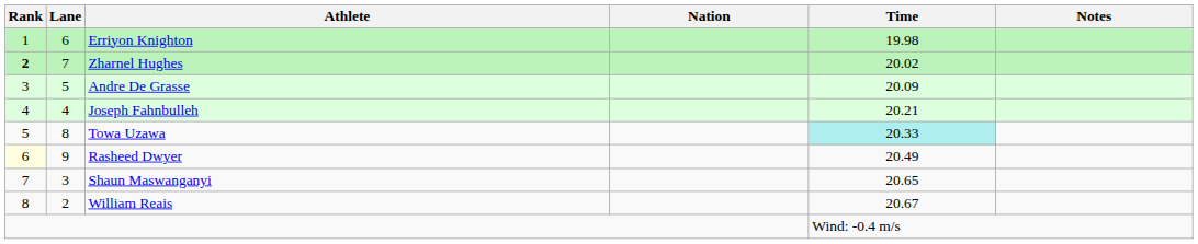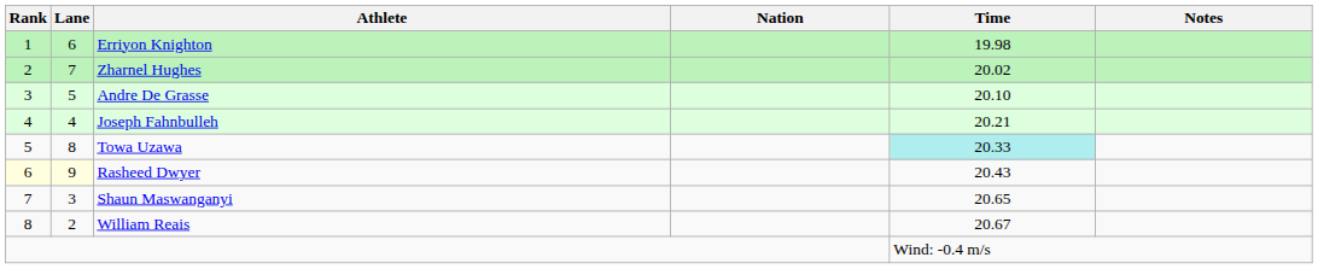 <table class="wikitable sortable" style="text-align:center;width: 65%;">
 <tr>
 <th scope="col" style="width: 10px;">Rank</th>
 <th scope="col" style="width: 10px;">Lane</th>
 <th scope="col">Athlete</th>
 <th scope="col">Nation</th>
 <th scope="col">Time</th>
 <th scope="col">Notes</th>
 </tr>
 <tr bgcolor=bbf3bb>
 <td>1</td>
 <td>6</td>
 <td align=left><a href='#'>Erriyon Knighton</a></td>
 <td align=left></td>
 <td>19.98</td>
 <td></td>
 </tr>
 <tr bgcolor=bbf3bb>
-<td><strong>2</strong></td>
+<td>2</td>
 <td>7</td>
 <td align=left><a href='#'>Zharnel Hughes</a></td>
 <td align=left></td>
 <td>20.02</td>
 <td></td>
 </tr>
 <tr bgcolor=ddffdd>
 <td>3</td>
 <td>5</td>
 <td align=left><a href='#'>Andre De Grasse</a></td>
 <td align=left></td>
-<td>20.09</td>
+<td>20.10</td>
 <td></td>
 </tr>
 <tr bgcolor=ddffdd>
 <td>4</td>
 <td>4</td>
 <td align=left><a href='#'>Joseph Fahnbulleh</a></td>
 <td align=left></td>
 <td>20.21</td>
 <td></td>
 </tr>
 <tr>
 <td>5</td>
 <td>8</td>
 <td align=left><a href='#'>Towa Uzawa</a></td>
 <td align=left></td>
 <td style="background: paleturquoise;">20.33</td>
 <td></td>
 </tr>
 <tr>
 <td style="background: lightyellow;">6</td>
-<td>9</td>
+<td style="background: lightyellow;">9</td>
 <td align=left><a href='#'>Rasheed Dwyer</a></td>
 <td align=left></td>
-<td>20.49</td>
+<td>20.43</td>
 <td></td>
 </tr>
 <tr>
 <td>7</td>
 <td>3</td>
 <td align=left><a href='#'>Shaun Maswanganyi</a></td>
 <td align=left></td>
 <td>20.65</td>
 <td></td>
 </tr>
 <tr>
 <td>8</td>
 <td>2</td>
 <td align=left><a href='#'>William Reais</a></td>
 <td align=left></td>
 <td>20.67</td>
 <td></td>
 </tr>
 <tr class="sortbottom">
 <td colspan="4"></td>
 <td colspan="2" style="text-align:left;">Wind: -0.4 m/s</td>
 </tr>
 </table>
